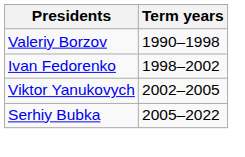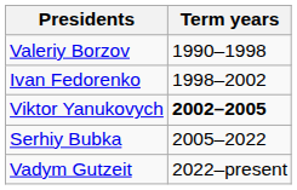 <table class=wikitable>
 <tr>
 <th>Presidents</th>
 <th>Term years</th>
 </tr>
 <tr>
 <td><a href='#'>Valeriy Borzov</a></td>
 <td>1990–1998</td>
 </tr>
 <tr>
 <td><a href='#'>Ivan Fedorenko</a></td>
 <td>1998–2002</td>
 </tr>
 <tr>
 <td><a href='#'>Viktor Yanukovych</a></td>
-<td>2002–2005</td>
+<td><strong>2002–2005</strong></td>
 </tr>
 <tr>
 <td><a href='#'>Serhiy Bubka</a></td>
 <td>2005–2022</td>
 </tr>
+<tr>
+<td><a href='#'>Vadym Gutzeit</a></td>
+<td>2022–present</td>
+</tr>
 </table>
